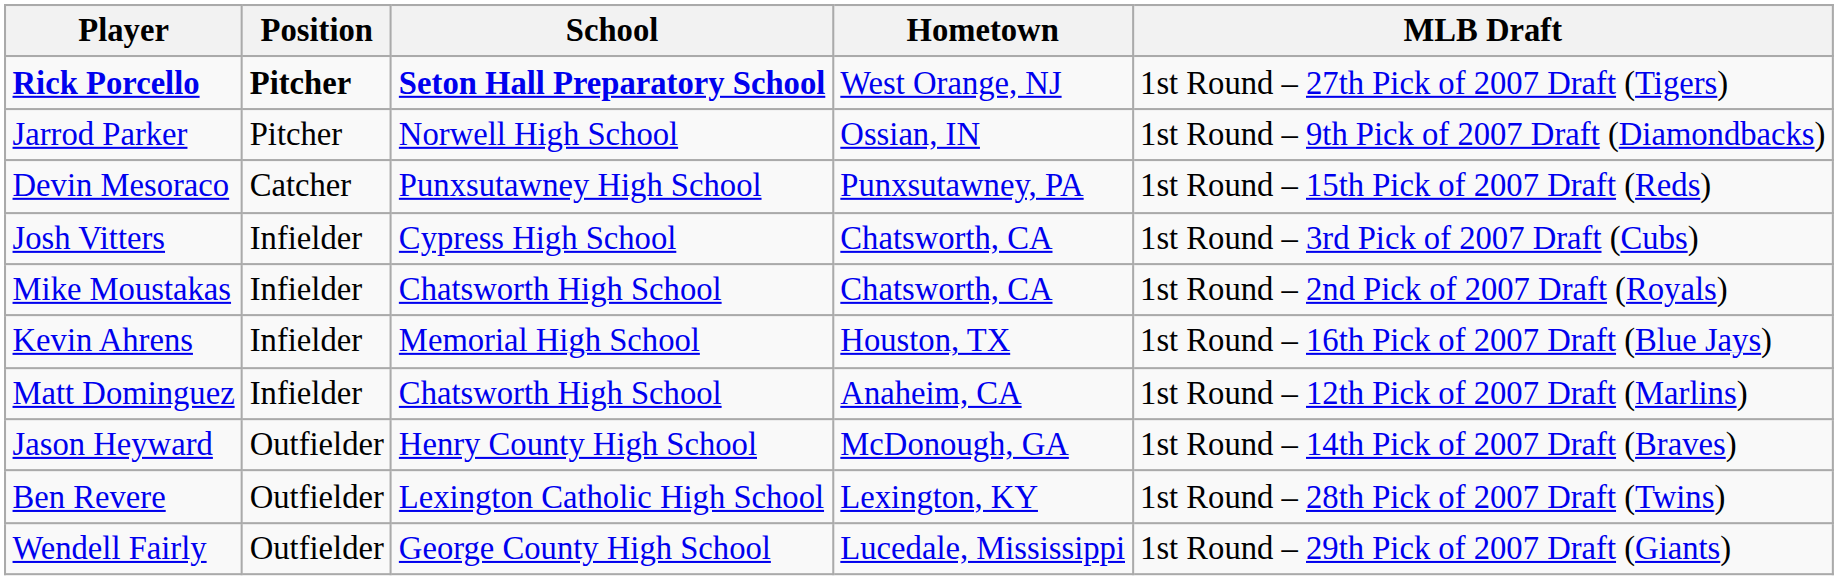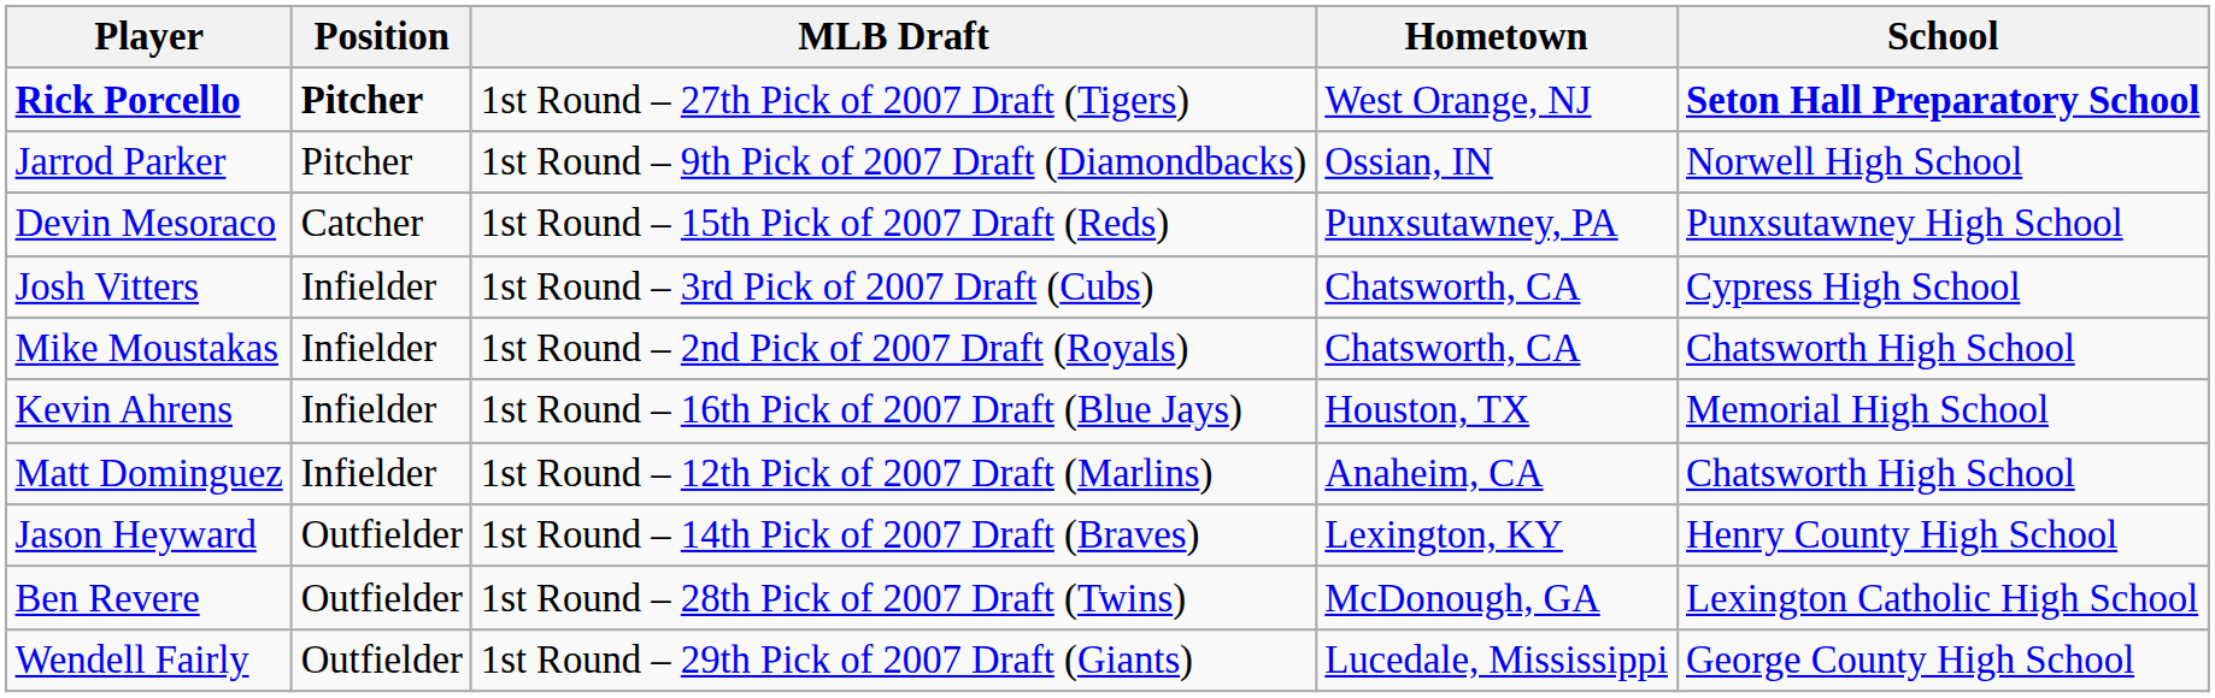 <table class="wikitable">
 <tr>
 <th>Player</th>
 <th>Position</th>
+<th>MLB Draft</th>
+<th>Hometown</th>
 <th>School</th>
-<th>Hometown</th>
-<th>MLB Draft</th>
 </tr>
 <tr>
 <td><strong><a href='#'>Rick Porcello</a></strong></td>
 <td><strong>Pitcher</strong></td>
+<td>1st Round – <a href='#'>27th Pick of 2007 Draft</a> (<a href='#'>Tigers</a>)</td>
+<td><a href='#'>West Orange, NJ</a></td>
 <td><strong><a href='#'>Seton Hall Preparatory School</a></strong></td>
-<td><a href='#'>West Orange, NJ</a></td>
-<td>1st Round – <a href='#'>27th Pick of 2007 Draft</a> (<a href='#'>Tigers</a>)</td>
 </tr>
 <tr>
 <td><a href='#'>Jarrod Parker</a></td>
 <td>Pitcher</td>
+<td>1st Round – <a href='#'>9th Pick of 2007 Draft</a> (<a href='#'>Diamondbacks</a>)</td>
+<td><a href='#'>Ossian, IN</a></td>
 <td><a href='#'>Norwell High School</a></td>
-<td><a href='#'>Ossian, IN</a></td>
-<td>1st Round – <a href='#'>9th Pick of 2007 Draft</a> (<a href='#'>Diamondbacks</a>)</td>
 </tr>
 <tr>
 <td><a href='#'>Devin Mesoraco</a></td>
 <td>Catcher</td>
+<td>1st Round – <a href='#'>15th Pick of 2007 Draft</a> (<a href='#'>Reds</a>)</td>
+<td><a href='#'>Punxsutawney, PA</a></td>
 <td><a href='#'>Punxsutawney High School</a></td>
-<td><a href='#'>Punxsutawney, PA</a></td>
-<td>1st Round – <a href='#'>15th Pick of 2007 Draft</a> (<a href='#'>Reds</a>)</td>
 </tr>
 <tr>
 <td><a href='#'>Josh Vitters</a></td>
 <td>Infielder</td>
+<td>1st Round – <a href='#'>3rd Pick of 2007 Draft</a> (<a href='#'>Cubs</a>)</td>
+<td><a href='#'>Chatsworth, CA</a></td>
 <td><a href='#'>Cypress High School</a></td>
-<td><a href='#'>Chatsworth, CA</a></td>
-<td>1st Round – <a href='#'>3rd Pick of 2007 Draft</a> (<a href='#'>Cubs</a>)</td>
 </tr>
 <tr>
 <td><a href='#'>Mike Moustakas</a></td>
 <td>Infielder</td>
+<td>1st Round – <a href='#'>2nd Pick of 2007 Draft</a> (<a href='#'>Royals</a>)</td>
+<td><a href='#'>Chatsworth, CA</a></td>
 <td><a href='#'>Chatsworth High School</a></td>
-<td><a href='#'>Chatsworth, CA</a></td>
-<td>1st Round – <a href='#'>2nd Pick of 2007 Draft</a> (<a href='#'>Royals</a>)</td>
 </tr>
 <tr>
 <td><a href='#'>Kevin Ahrens</a></td>
 <td>Infielder</td>
+<td>1st Round – <a href='#'>16th Pick of 2007 Draft</a> (<a href='#'>Blue Jays</a>)</td>
+<td><a href='#'>Houston, TX</a></td>
 <td><a href='#'>Memorial High School</a></td>
-<td><a href='#'>Houston, TX</a></td>
-<td>1st Round – <a href='#'>16th Pick of 2007 Draft</a> (<a href='#'>Blue Jays</a>)</td>
 </tr>
 <tr>
 <td><a href='#'>Matt Dominguez</a></td>
 <td>Infielder</td>
+<td>1st Round – <a href='#'>12th Pick of 2007 Draft</a> (<a href='#'>Marlins</a>)</td>
+<td><a href='#'>Anaheim, CA</a></td>
 <td><a href='#'>Chatsworth High School</a></td>
-<td><a href='#'>Anaheim, CA</a></td>
-<td>1st Round – <a href='#'>12th Pick of 2007 Draft</a> (<a href='#'>Marlins</a>)</td>
 </tr>
 <tr>
 <td><a href='#'>Jason Heyward</a></td>
 <td>Outfielder</td>
+<td>1st Round – <a href='#'>14th Pick of 2007 Draft</a> (<a href='#'>Braves</a>)</td>
+<td><a href='#'>Lexington, KY</a></td>
 <td><a href='#'>Henry County High School</a></td>
-<td><a href='#'>McDonough, GA</a></td>
-<td>1st Round – <a href='#'>14th Pick of 2007 Draft</a> (<a href='#'>Braves</a>)</td>
 </tr>
 <tr>
 <td><a href='#'>Ben Revere</a></td>
 <td>Outfielder</td>
+<td>1st Round – <a href='#'>28th Pick of 2007 Draft</a> (<a href='#'>Twins</a>)</td>
+<td><a href='#'>McDonough, GA</a></td>
 <td><a href='#'>Lexington Catholic High School</a></td>
-<td><a href='#'>Lexington, KY</a></td>
-<td>1st Round – <a href='#'>28th Pick of 2007 Draft</a> (<a href='#'>Twins</a>)</td>
 </tr>
 <tr>
 <td><a href='#'>Wendell Fairly</a></td>
 <td>Outfielder</td>
+<td>1st Round – <a href='#'>29th Pick of 2007 Draft</a> (<a href='#'>Giants</a>)</td>
+<td><a href='#'>Lucedale, Mississippi</a></td>
 <td><a href='#'>George County High School</a></td>
-<td><a href='#'>Lucedale, Mississippi</a></td>
-<td>1st Round – <a href='#'>29th Pick of 2007 Draft</a> (<a href='#'>Giants</a>)</td>
 </tr>
 </table>
